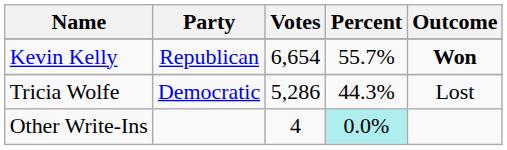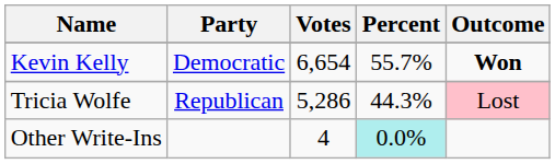 <table class=wikitable style="text-align:center">
 <tr>
 <th>Name</th>
 <th>Party</th>
 <th>Votes</th>
 <th>Percent</th>
 <th>Outcome</th>
 </tr>
 <tr>
 </tr>
 <tr>
 <td align=left><a href='#'>Kevin Kelly</a></td>
-<td><a href='#'>Republican</a></td>
+<td><a href='#'>Democratic</a></td>
 <td>6,654</td>
 <td>55.7%</td>
 <td><strong>Won</strong></td>
 </tr>
 <tr>
 </tr>
 <tr>
 <td align=left>Tricia Wolfe</td>
-<td><a href='#'>Democratic</a></td>
+<td><a href='#'>Republican</a></td>
 <td>5,286</td>
 <td>44.3%</td>
-<td>Lost</td>
+<td style="background: pink;">Lost</td>
 </tr>
 <tr>
 <td align=left>Other Write-Ins</td>
 <td></td>
 <td>4</td>
 <td style="background: paleturquoise;">0.0%</td>
 <td></td>
 </tr>
 </table>
